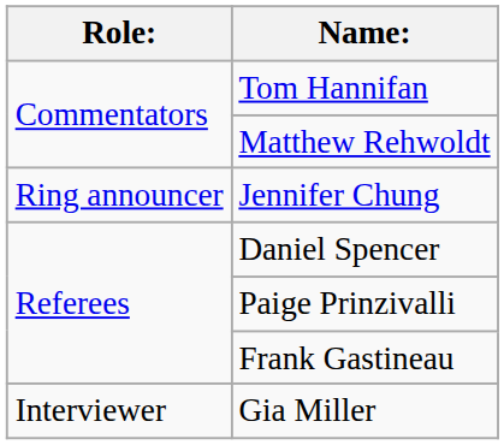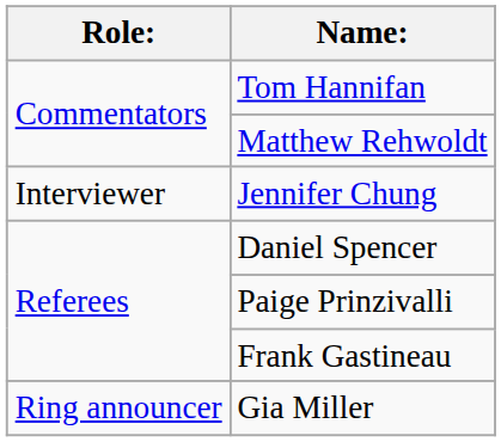 <table class=wikitable style="font-size:90%; margin: 0.5em 0 0.5em 1em; float: right; clear: right;">
 <tr>
 <th>Role:</th>
 <th>Name:</th>
 </tr>
 <tr>
 <td rowspan=2><a href='#'>Commentators</a></td>
 <td><a href='#'>Tom Hannifan</a></td>
 </tr>
 <tr>
 <td><a href='#'>Matthew Rehwoldt</a></td>
 </tr>
 <tr>
-<td><a href='#'>Ring announcer</a></td>
+<td>Interviewer</td>
 <td><a href='#'>Jennifer Chung</a></td>
 </tr>
 <tr>
 <td rowspan=3><a href='#'>Referees</a></td>
 <td>Daniel Spencer</td>
 </tr>
 <tr>
 <td>Paige Prinzivalli</td>
 </tr>
 <tr>
 <td>Frank Gastineau</td>
 </tr>
 <tr>
-<td>Interviewer</td>
+<td><a href='#'>Ring announcer</a></td>
 <td>Gia Miller</td>
 </tr>
 </table>
